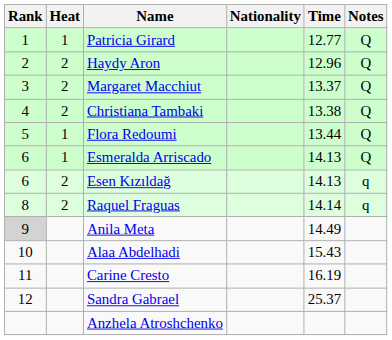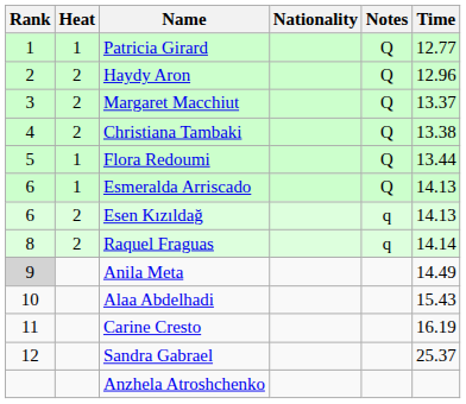 <table class="wikitable sortable" style="text-align:center">
 <tr>
 <th>Rank</th>
 <th>Heat</th>
 <th>Name</th>
 <th>Nationality</th>
+<th>Notes</th>
 <th>Time</th>
-<th>Notes</th>
 </tr>
 <tr bgcolor=ccffcc>
 <td>1</td>
 <td>1</td>
 <td align=left><a href='#'>Patricia Girard</a></td>
 <td align=left></td>
+<td>Q</td>
 <td>12.77</td>
-<td>Q</td>
 </tr>
 <tr bgcolor=ccffcc>
 <td>2</td>
 <td>2</td>
 <td align=left><a href='#'>Haydy Aron</a></td>
 <td align=left></td>
+<td>Q</td>
 <td>12.96</td>
-<td>Q</td>
 </tr>
 <tr bgcolor=ccffcc>
 <td>3</td>
 <td>2</td>
 <td align=left><a href='#'>Margaret Macchiut</a></td>
 <td align=left></td>
+<td>Q</td>
 <td>13.37</td>
-<td>Q</td>
 </tr>
 <tr bgcolor=ccffcc>
 <td>4</td>
 <td>2</td>
 <td align=left><a href='#'>Christiana Tambaki</a></td>
 <td align=left></td>
+<td>Q</td>
 <td>13.38</td>
-<td>Q</td>
 </tr>
 <tr bgcolor=ccffcc>
 <td>5</td>
 <td>1</td>
 <td align=left><a href='#'>Flora Redoumi</a></td>
 <td align=left></td>
+<td>Q</td>
 <td>13.44</td>
-<td>Q</td>
 </tr>
 <tr bgcolor=ccffcc>
 <td>6</td>
 <td>1</td>
 <td align=left><a href='#'>Esmeralda Arriscado</a></td>
 <td align=left></td>
+<td>Q</td>
 <td>14.13</td>
-<td>Q</td>
 </tr>
 <tr bgcolor=ddffdd>
 <td>6</td>
 <td>2</td>
 <td align=left><a href='#'>Esen Kızıldağ</a></td>
 <td align=left></td>
+<td>q</td>
 <td>14.13</td>
-<td>q</td>
 </tr>
 <tr bgcolor=ddffdd>
 <td>8</td>
 <td>2</td>
 <td align=left><a href='#'>Raquel Fraguas</a></td>
 <td align=left></td>
+<td>q</td>
 <td>14.14</td>
-<td>q</td>
 </tr>
 <tr>
 <td style="background: lightgrey;">9</td>
 <td></td>
 <td align=left><a href='#'>Anila Meta</a></td>
 <td align=left></td>
+<td></td>
 <td>14.49</td>
-<td></td>
 </tr>
 <tr>
 <td>10</td>
 <td></td>
 <td align=left><a href='#'>Alaa Abdelhadi</a></td>
 <td align=left></td>
+<td></td>
 <td>15.43</td>
-<td></td>
 </tr>
 <tr>
 <td>11</td>
 <td></td>
 <td align=left><a href='#'>Carine Cresto</a></td>
 <td align=left></td>
+<td></td>
 <td>16.19</td>
-<td></td>
 </tr>
 <tr>
 <td>12</td>
 <td></td>
 <td align=left><a href='#'>Sandra Gabrael</a></td>
 <td align=left></td>
+<td></td>
 <td>25.37</td>
-<td></td>
 </tr>
 <tr>
 <td></td>
 <td></td>
 <td align=left><a href='#'>Anzhela Atroshchenko</a></td>
 <td align=left></td>
 <td></td>
 <td></td>
 </tr>
 </table>
